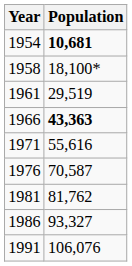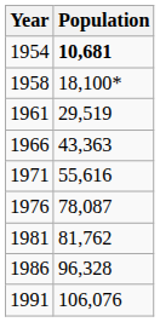 <table class="wikitable">
 <tr>
 <th>Year</th>
 <th>Population</th>
 </tr>
 <tr>
 <td>1954</td>
 <td><strong>10,681</strong></td>
 </tr>
 <tr>
 <td>1958</td>
 <td>18,100*</td>
 </tr>
 <tr>
 <td>1961</td>
 <td>29,519</td>
 </tr>
 <tr>
 <td>1966</td>
-<td><strong>43,363</strong></td>
+<td>43,363</td>
 </tr>
 <tr>
 <td>1971</td>
 <td>55,616</td>
 </tr>
 <tr>
 <td>1976</td>
-<td>70,587</td>
+<td>78,087</td>
 </tr>
 <tr>
 <td>1981</td>
 <td>81,762</td>
 </tr>
 <tr>
 <td>1986</td>
-<td>93,327</td>
+<td>96,328</td>
 </tr>
 <tr>
 <td>1991</td>
 <td>106,076</td>
 </tr>
 </table>
